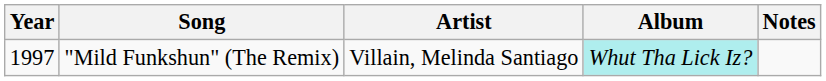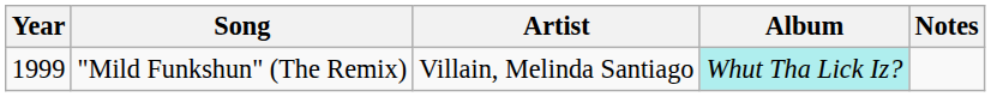 <table class="wikitable plainrowheaders sortable">
 <tr>
 <th>Year</th>
 <th>Song</th>
 <th>Artist</th>
 <th>Album</th>
 <th>Notes</th>
 </tr>
 <tr>
-<td>1997</td>
+<td>1999</td>
 <td>"Mild Funkshun" (The Remix)</td>
 <td>Villain, Melinda Santiago</td>
 <td style="background: paleturquoise;"><em>Whut Tha Lick Iz?</em></td>
 <td></td>
 </tr>
 </table>
